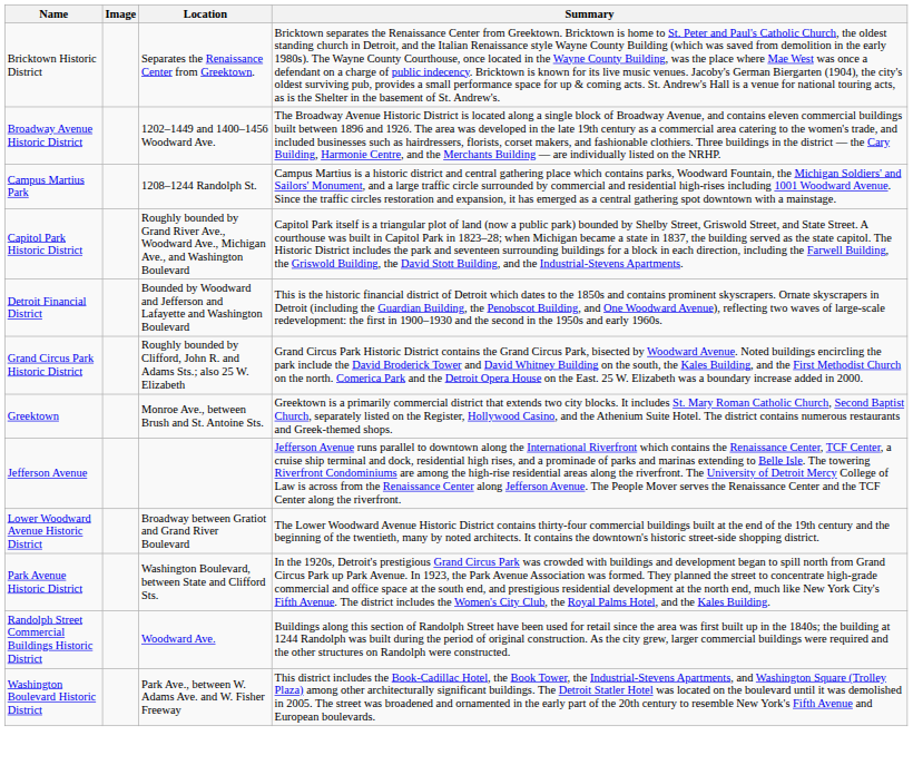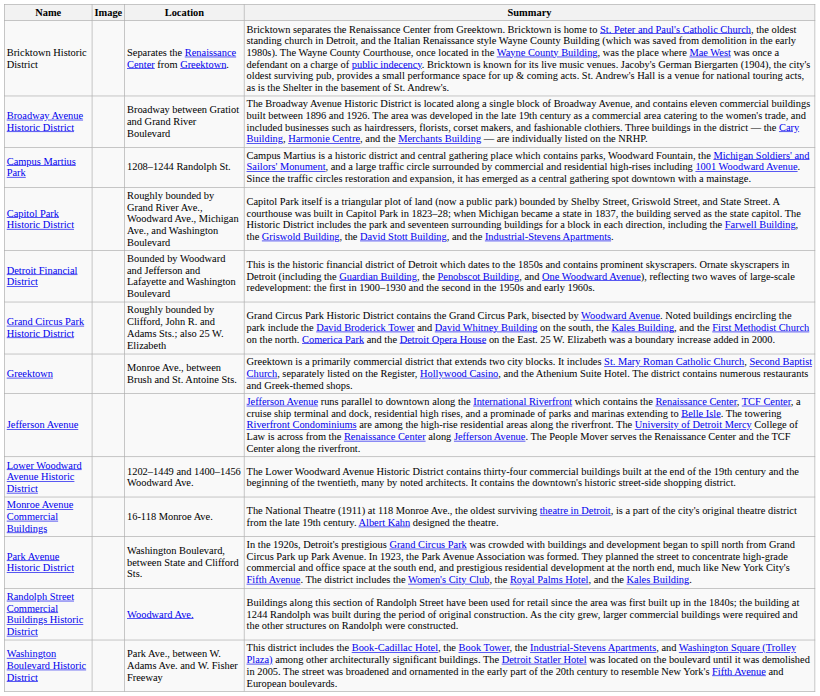 <table class="wikitable sortable">
 <tr>
 <th style="background:light gray; color:black">Name</th>
 <th class="unsortable" style="background:light gray; color:black">Image</th>
 <th class="unsortable" style="background:light gray; color:black">Location</th>
 <th class="unsortable" style="background:light gray; color:black">Summary</th>
 </tr>
 <tr>
 <td>Bricktown Historic District</td>
 <td></td>
 <td>Separates the <a href='#'>Renaissance Center</a> from <a href='#'>Greektown</a>.</td>
 <td>Bricktown separates the Renaissance Center from Greektown. Bricktown is home to <a href='#'>St. Peter and Paul's Catholic Church</a>, the oldest standing church in Detroit, and the Italian Renaissance style Wayne County Building (which was saved from demolition in the early 1980s). The Wayne County Courthouse, once located in the <a href='#'>Wayne County Building</a>, was the place where <a href='#'>Mae West</a> was once a defendant on a charge of <a href='#'>public indecency</a>. Bricktown is known for its live music venues. Jacoby's German Biergarten (1904), the city's oldest surviving pub, provides a small performance space for up & coming acts. St. Andrew's Hall is a venue for national touring acts, as is the Shelter in the basement of St. Andrew's.</td>
 </tr>
 <tr>
 <td><a href='#'>Broadway Avenue Historic District</a></td>
 <td></td>
-<td>1202–1449 and 1400–1456 Woodward Ave.<br><small></small></td>
+<td>Broadway between Gratiot and Grand River Boulevard<br><small></small></td>
 <td>The Broadway Avenue Historic District is located along a single block of Broadway Avenue, and contains eleven commercial buildings built between 1896 and 1926. The area was developed in the late 19th century as a commercial area catering to the women's trade, and included businesses such as hairdressers, florists, corset makers, and fashionable clothiers. Three buildings in the district — the <a href='#'>Cary Building</a>, <a href='#'>Harmonie Centre</a>, and the <a href='#'>Merchants Building</a> — are individually listed on the NRHP.</td>
 </tr>
 <tr>
 <td><a href='#'>Campus Martius Park</a></td>
 <td></td>
 <td>1208–1244 Randolph St.<br><small></small></td>
 <td>Campus Martius is a historic district and central gathering place which contains parks, Woodward Fountain, the <a href='#'>Michigan Soldiers' and Sailors' Monument</a>, and a large traffic circle surrounded by commercial and residential high-rises including <a href='#'>1001 Woodward Avenue</a>. Since the traffic circles restoration and expansion, it has emerged as a central gathering spot downtown with a mainstage.</td>
 </tr>
 <tr>
 <td><a href='#'>Capitol Park Historic District</a></td>
 <td></td>
 <td>Roughly bounded by Grand River Ave., Woodward Ave., Michigan Ave., and Washington Boulevard<br><small></small></td>
 <td>Capitol Park itself is a triangular plot of land (now a public park) bounded by Shelby Street, Griswold Street, and State Street. A courthouse was built in Capitol Park in 1823–28; when Michigan became a state in 1837, the building served as the state capitol. The Historic District includes the park and seventeen surrounding buildings for a block in each direction, including the <a href='#'>Farwell Building</a>, the <a href='#'>Griswold Building</a>, the <a href='#'>David Stott Building</a>, and the <a href='#'>Industrial-Stevens Apartments</a>.</td>
 </tr>
 <tr>
 <td><a href='#'>Detroit Financial District</a></td>
 <td></td>
 <td>Bounded by Woodward and Jefferson and Lafayette and Washington Boulevard<br><small></small></td>
 <td>This is the historic financial district of Detroit which dates to the 1850s and contains prominent skyscrapers. Ornate skyscrapers in Detroit (including the <a href='#'>Guardian Building</a>, the <a href='#'>Penobscot Building</a>, and <a href='#'>One Woodward Avenue</a>), reflecting two waves of large-scale redevelopment: the first in 1900–1930 and the second in the 1950s and early 1960s.</td>
 </tr>
 <tr>
 <td><a href='#'>Grand Circus Park Historic District</a></td>
 <td></td>
 <td>Roughly bounded by Clifford, John R. and Adams Sts.; also 25 W. Elizabeth<br><small></small></td>
 <td>Grand Circus Park Historic District contains the  Grand Circus Park, bisected by <a href='#'>Woodward Avenue</a>. Noted buildings encircling the park include the <a href='#'>David Broderick Tower</a> and <a href='#'>David Whitney Building</a> on the south, the <a href='#'>Kales Building</a>, and the <a href='#'>First Methodist Church</a> on the north. <a href='#'>Comerica Park</a> and the <a href='#'>Detroit Opera House</a> on the East. 25 W. Elizabeth was a boundary increase added in 2000.</td>
 </tr>
 <tr>
 <td><a href='#'>Greektown</a></td>
 <td></td>
 <td>Monroe Ave., between Brush and St. Antoine Sts.<br><small></small></td>
 <td>Greektown is a primarily commercial district that extends two city blocks. It includes <a href='#'>St. Mary Roman Catholic Church</a>, <a href='#'>Second Baptist Church</a>, separately listed on the Register, <a href='#'>Hollywood Casino</a>, and the Athenium Suite Hotel. The district contains numerous restaurants and Greek-themed shops.</td>
 </tr>
 <tr>
 <td><a href='#'>Jefferson Avenue</a></td>
 <td></td>
 <td></td>
 <td><a href='#'>Jefferson Avenue</a> runs parallel to downtown along the <a href='#'>International Riverfront</a> which contains the <a href='#'>Renaissance Center</a>, <a href='#'>TCF Center</a>, a cruise ship terminal and dock, residential high rises, and a prominade of parks and marinas extending to <a href='#'>Belle Isle</a>. The towering <a href='#'>Riverfront Condominiums</a> are among the high-rise residential areas along the riverfront. The <a href='#'>University of Detroit Mercy</a> College of Law is across from the <a href='#'>Renaissance Center</a> along <a href='#'>Jefferson Avenue</a>. The People Mover serves the Renaissance Center and the TCF Center along the riverfront.</td>
 </tr>
 <tr>
 <td><a href='#'>Lower Woodward Avenue Historic District</a></td>
 <td></td>
-<td>Broadway between Gratiot and Grand River Boulevard<br><small></small></td>
+<td>1202–1449 and 1400–1456 Woodward Ave.<br><small></small></td>
 <td>The Lower Woodward Avenue Historic District contains thirty-four commercial buildings built at the end of the 19th century and the beginning of the twentieth, many by noted architects. It contains the downtown's historic street-side shopping district.</td>
+</tr>
+<tr>
+<td><a href='#'>Monroe Avenue Commercial Buildings</a></td>
+<td></td>
+<td>16-118 Monroe Ave.<br><small></small></td>
+<td>The National Theatre (1911) at 118 Monroe Ave., the oldest surviving <a href='#'>theatre in Detroit</a>, is a part of the city's original theatre district from the late 19th century. <a href='#'>Albert Kahn</a> designed the theatre.</td>
 </tr>
 <tr>
 <td><a href='#'>Park Avenue Historic District</a></td>
 <td></td>
 <td>Washington Boulevard, between State and Clifford Sts.<br><small></small></td>
 <td>In the 1920s, Detroit's prestigious <a href='#'>Grand Circus Park</a> was crowded with buildings and development began to spill north from Grand Circus Park up Park Avenue. In 1923, the Park Avenue Association was formed. They planned the street to concentrate high-grade commercial and office space at the south end, and prestigious residential development at the north end, much like New York City's <a href='#'>Fifth Avenue</a>. The district includes the <a href='#'>Women's City Club</a>, the <a href='#'>Royal Palms Hotel</a>, and the <a href='#'>Kales Building</a>.</td>
 </tr>
 <tr>
 <td><a href='#'>Randolph Street Commercial Buildings Historic District</a></td>
 <td></td>
 <td> <a href='#'>Woodward Ave.</a></td>
 <td>Buildings along this section of Randolph Street have been used for retail since the area was first built up in the 1840s; the building at 1244 Randolph was built during the period of original construction. As the city grew, larger commercial buildings were required and the other structures on Randolph were constructed.</td>
 </tr>
 <tr>
 <td><a href='#'>Washington Boulevard Historic District</a></td>
 <td></td>
 <td>Park Ave., between W. Adams Ave. and W. Fisher Freeway<br><small></small></td>
 <td>This district includes the <a href='#'>Book-Cadillac Hotel</a>, the <a href='#'>Book Tower</a>, the <a href='#'>Industrial-Stevens Apartments</a>, and <a href='#'>Washington Square (Trolley Plaza)</a> among other architecturally significant buildings. The <a href='#'>Detroit Statler Hotel</a> was located on the boulevard until it was demolished in 2005. The street was broadened and ornamented in the early part of the 20th century to resemble New York's <a href='#'>Fifth Avenue</a> and European boulevards.</td>
 </tr>
 </table>
